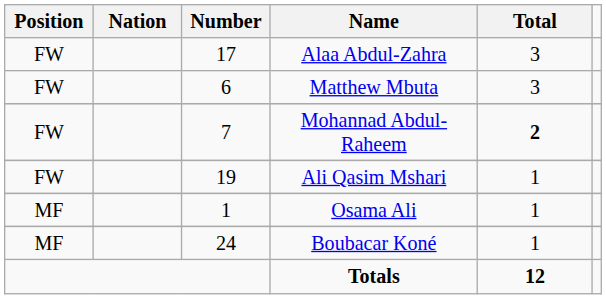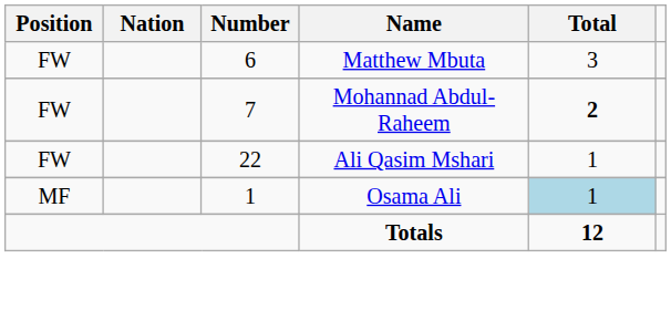 <table class="wikitable" style="font-size: 95%; text-align: center;">
 <tr>
 <th width=60>Position</th>
 <th width=60>Nation</th>
 <th width=60>Number</th>
 <th width=150>Name</th>
 <th width=80>Total</th>
-</tr>
-<tr>
-<td>FW</td>
-<td></td>
-<td>17</td>
-<td><a href='#'>Alaa Abdul-Zahra</a></td>
-<td>3</td>
-<td></td>
 </tr>
 <tr>
 <td>FW</td>
 <td></td>
 <td>6</td>
 <td><a href='#'>Matthew Mbuta</a></td>
 <td>3</td>
 <td></td>
 </tr>
 <tr>
 </tr>
 <tr>
 <td>FW</td>
 <td></td>
 <td>7</td>
 <td><a href='#'>Mohannad Abdul-Raheem</a></td>
 <td><strong>2</strong></td>
 <td></td>
 </tr>
 <tr>
 </tr>
 <tr>
 <td>FW</td>
 <td></td>
-<td>19</td>
+<td>22</td>
 <td><a href='#'>Ali Qasim Mshari</a></td>
 <td>1</td>
 <td></td>
 </tr>
 <tr>
 </tr>
 <tr>
 <td>MF</td>
 <td></td>
 <td>1</td>
 <td><a href='#'>Osama Ali</a></td>
-<td>1</td>
+<td style="background: lightblue;">1</td>
 <td></td>
 </tr>
 <tr>
-</tr>
-<tr>
-<td>MF</td>
-<td></td>
-<td>24</td>
-<td><a href='#'>Boubacar Koné</a></td>
-<td>1</td>
-<td></td>
 </tr>
 <tr>
 <td colspan="3"></td>
 <td><strong>Totals</strong></td>
 <td><strong>12</strong></td>
 </tr>
 </table>
